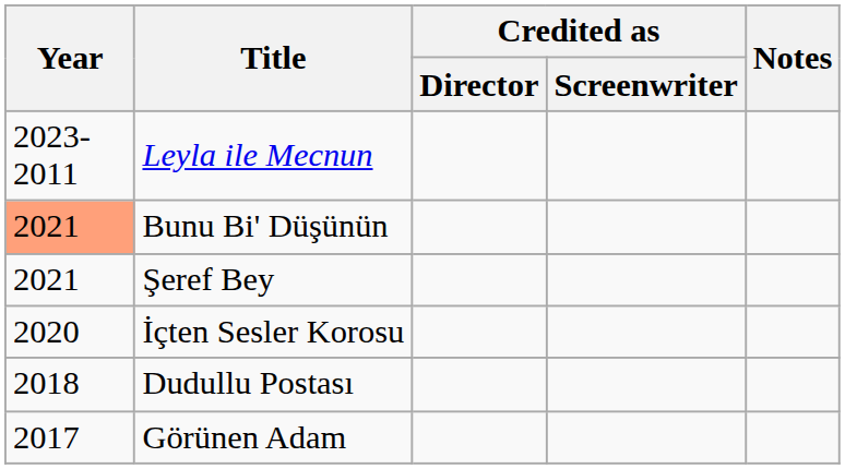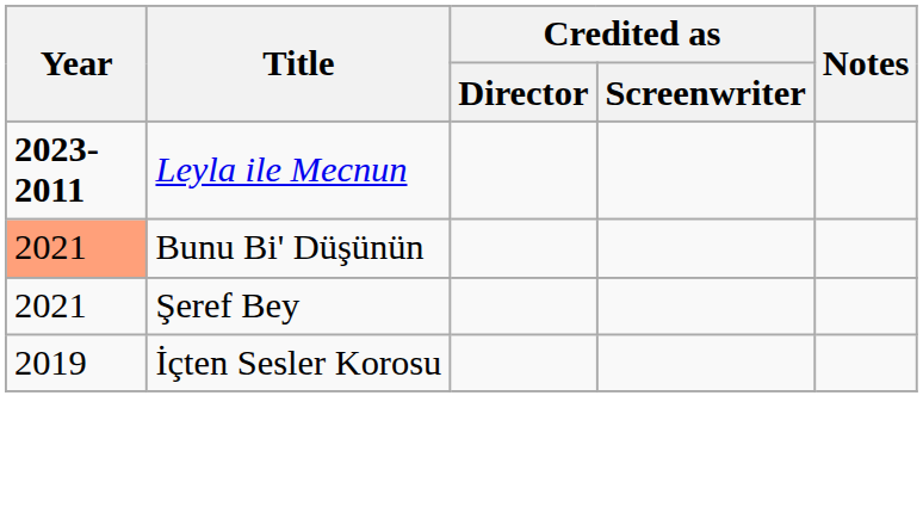 <table class="wikitable sortable">
 <tr>
 <th rowspan=2 width="55">Year</th>
 <th rowspan=2>Title</th>
 <th colspan=2>Credited as</th>
 <th rowspan=2>Notes</th>
 </tr>
 <tr>
 <th width=55>Director</th>
 <th width=55>Screenwriter</th>
 </tr>
 <tr>
-<td>2023-2011</td>
+<td><strong>2023-2011</strong></td>
 <td><em><a href='#'>Leyla ile Mecnun</a></em></td>
 <td></td>
 <td></td>
 <td></td>
 </tr>
 <tr>
 <td style="background: lightsalmon;">2021</td>
 <td>Bunu Bi' Düşünün</td>
 <td></td>
 <td></td>
 <td></td>
 </tr>
 <tr>
 <td>2021</td>
 <td>Şeref Bey</td>
 <td></td>
 <td></td>
 <td></td>
 </tr>
 <tr>
-<td>2020</td>
+<td>2019</td>
 <td>İçten Sesler Korosu</td>
 <td></td>
 <td></td>
 <td></td>
 </tr>
-<tr>
-<td>2018</td>
-<td>Dudullu Postası</td>
-<td></td>
-<td></td>
-<td></td>
-</tr>
-<tr>
-<td>2017</td>
-<td>Görünen Adam</td>
-<td></td>
-<td></td>
-<td></td>
-</tr>
 </table>
